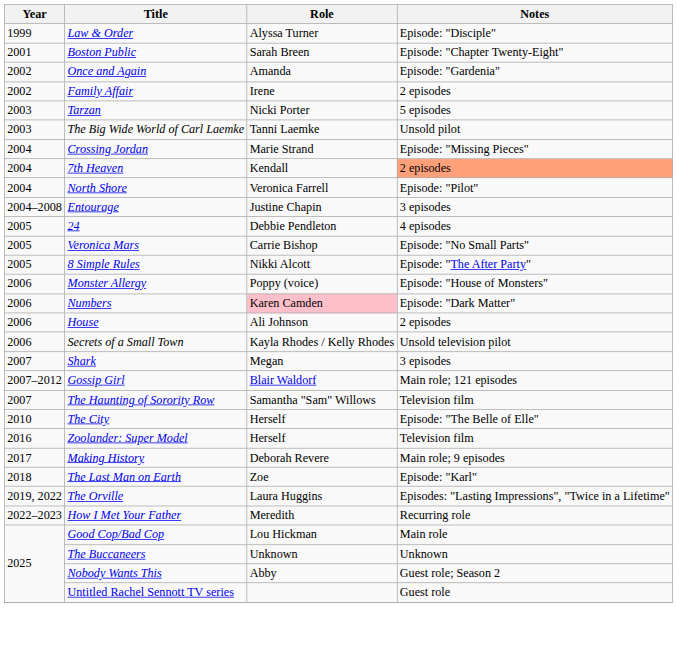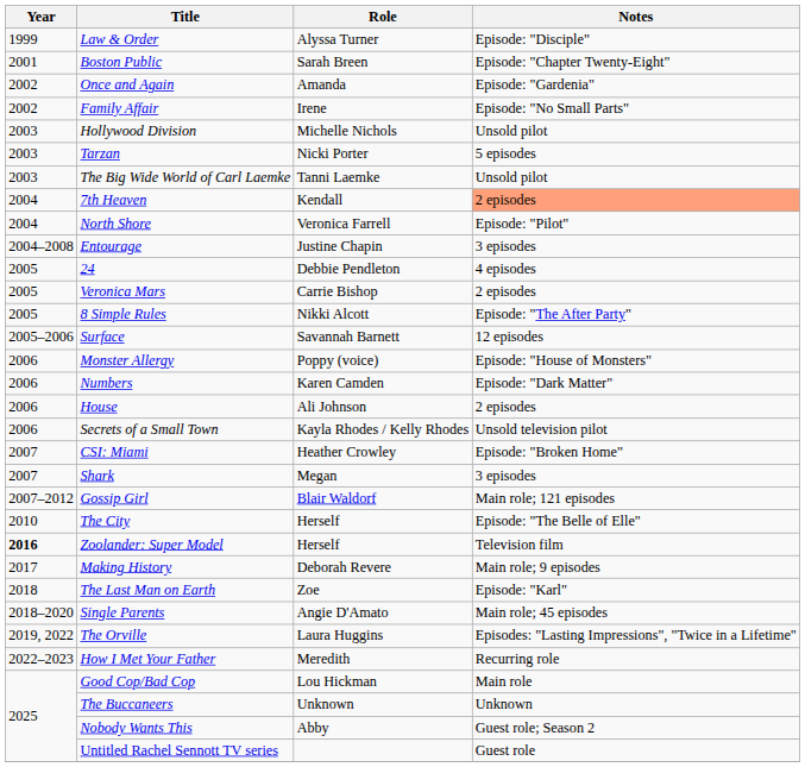 <table class="wikitable sortable">
 <tr>
 <th>Year</th>
 <th>Title</th>
 <th>Role</th>
 <th class="unsortable">Notes</th>
 </tr>
 <tr>
 <td>1999</td>
 <td><em><a href='#'>Law & Order</a></em></td>
 <td>Alyssa Turner</td>
 <td>Episode: "Disciple"</td>
 </tr>
 <tr>
 <td>2001</td>
 <td><em><a href='#'>Boston Public</a></em></td>
 <td>Sarah Breen</td>
 <td>Episode: "Chapter Twenty-Eight"</td>
 </tr>
 <tr>
 <td>2002</td>
 <td><em><a href='#'>Once and Again</a></em></td>
 <td>Amanda</td>
 <td>Episode: "Gardenia"</td>
 </tr>
 <tr>
 <td>2002</td>
 <td><em><a href='#'>Family Affair</a></em></td>
 <td>Irene</td>
-<td>2 episodes</td>
+<td>Episode: "No Small Parts"</td>
+</tr>
+<tr>
+<td>2003</td>
+<td><em>Hollywood Division</em></td>
+<td>Michelle Nichols</td>
+<td>Unsold pilot</td>
 </tr>
 <tr>
 <td>2003</td>
 <td><em><a href='#'>Tarzan</a></em></td>
 <td>Nicki Porter</td>
 <td>5 episodes</td>
 </tr>
 <tr>
 <td>2003</td>
 <td><em>The Big Wide World of Carl Laemke</em></td>
 <td>Tanni Laemke</td>
 <td>Unsold pilot</td>
-</tr>
-<tr>
-<td>2004</td>
-<td><em><a href='#'>Crossing Jordan</a></em></td>
-<td>Marie Strand</td>
-<td>Episode: "Missing Pieces"</td>
 </tr>
 <tr>
 <td>2004</td>
 <td><em><a href='#'>7th Heaven</a></em></td>
 <td>Kendall</td>
 <td style="background: lightsalmon;">2 episodes</td>
 </tr>
 <tr>
 <td>2004</td>
 <td><em><a href='#'>North Shore</a></em></td>
 <td>Veronica Farrell</td>
 <td>Episode: "Pilot"</td>
 </tr>
 <tr>
 <td>2004–2008</td>
 <td><em><a href='#'>Entourage</a></em></td>
 <td>Justine Chapin</td>
 <td>3 episodes</td>
 </tr>
 <tr>
 <td>2005</td>
 <td><em><a href='#'>24</a></em></td>
 <td>Debbie Pendleton</td>
 <td>4 episodes</td>
 </tr>
 <tr>
 <td>2005</td>
 <td><em><a href='#'>Veronica Mars</a></em></td>
 <td>Carrie Bishop</td>
-<td>Episode: "No Small Parts"</td>
+<td>2 episodes</td>
 </tr>
 <tr>
 <td>2005</td>
 <td><em><a href='#'>8 Simple Rules</a></em></td>
 <td>Nikki Alcott</td>
 <td>Episode: "<a href='#'>The After Party</a>"</td>
+</tr>
+<tr>
+<td>2005–2006</td>
+<td><em><a href='#'>Surface</a></em></td>
+<td>Savannah Barnett</td>
+<td>12 episodes</td>
 </tr>
 <tr>
 <td>2006</td>
 <td><em><a href='#'>Monster Allergy</a></em></td>
 <td>Poppy (voice)</td>
 <td>Episode: "House of Monsters"</td>
 </tr>
 <tr>
 <td>2006</td>
 <td><em><a href='#'>Numbers</a></em></td>
-<td style="background: pink;">Karen Camden</td>
+<td>Karen Camden</td>
 <td>Episode: "Dark Matter"</td>
 </tr>
 <tr>
 <td>2006</td>
 <td><em><a href='#'>House</a></em></td>
 <td>Ali Johnson</td>
 <td>2 episodes</td>
 </tr>
 <tr>
 <td>2006</td>
 <td><em>Secrets of a Small Town</em></td>
 <td>Kayla Rhodes / Kelly Rhodes</td>
 <td>Unsold television pilot</td>
 </tr>
 <tr>
 <td>2007</td>
+<td><em><a href='#'>CSI: Miami</a></em></td>
+<td>Heather Crowley</td>
+<td>Episode: "Broken Home"</td>
+</tr>
+<tr>
+<td>2007</td>
 <td><em><a href='#'>Shark</a></em></td>
 <td>Megan</td>
 <td>3 episodes</td>
 </tr>
 <tr>
 <td>2007–2012</td>
 <td><em><a href='#'>Gossip Girl</a></em></td>
 <td><a href='#'>Blair Waldorf</a></td>
 <td>Main role; 121 episodes</td>
 </tr>
 <tr>
-<td>2007</td>
-<td><em><a href='#'>The Haunting of Sorority Row</a></em></td>
-<td>Samantha "Sam" Willows</td>
-<td>Television film</td>
-</tr>
-<tr>
 <td>2010</td>
 <td><em><a href='#'>The City</a></em></td>
 <td>Herself</td>
 <td>Episode: "The Belle of Elle"</td>
 </tr>
 <tr>
-<td>2016</td>
+<td><strong>2016</strong></td>
 <td><em><a href='#'>Zoolander: Super Model</a></em></td>
 <td>Herself</td>
 <td>Television film</td>
 </tr>
 <tr>
 <td>2017</td>
 <td><em><a href='#'>Making History</a></em></td>
 <td>Deborah Revere</td>
 <td>Main role; 9 episodes</td>
 </tr>
 <tr>
 <td>2018</td>
 <td><em><a href='#'>The Last Man on Earth</a></em></td>
 <td>Zoe</td>
 <td>Episode: "Karl"</td>
+</tr>
+<tr>
+<td>2018–2020</td>
+<td><em><a href='#'>Single Parents</a></em></td>
+<td>Angie D'Amato</td>
+<td>Main role; 45 episodes</td>
 </tr>
 <tr>
 <td>2019, 2022</td>
 <td><em><a href='#'>The Orville</a></em></td>
 <td>Laura Huggins</td>
 <td>Episodes: "Lasting Impressions", "Twice in a Lifetime"</td>
 </tr>
 <tr>
 <td>2022–2023</td>
 <td><em><a href='#'>How I Met Your Father</a></em></td>
 <td>Meredith</td>
 <td>Recurring role</td>
 </tr>
 <tr>
 <td rowspan="4">2025</td>
 <td><em><a href='#'>Good Cop/Bad Cop</a></em></td>
 <td>Lou Hickman</td>
 <td>Main role</td>
 </tr>
 <tr>
 <td><em><a href='#'>The Buccaneers</a></em></td>
 <td>Unknown</td>
 <td>Unknown</td>
 </tr>
 <tr>
 <td><em><a href='#'>Nobody Wants This</a></em></td>
 <td>Abby</td>
 <td>Guest role; Season 2</td>
 </tr>
 <tr>
 <td><a href='#'>Untitled Rachel Sennott TV series</a></td>
 <td></td>
 <td>Guest role</td>
 </tr>
 <tr>
 </tr>
 </table>
